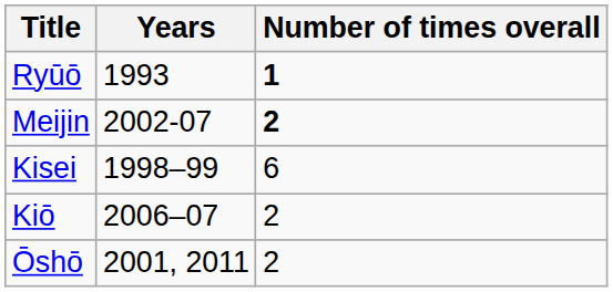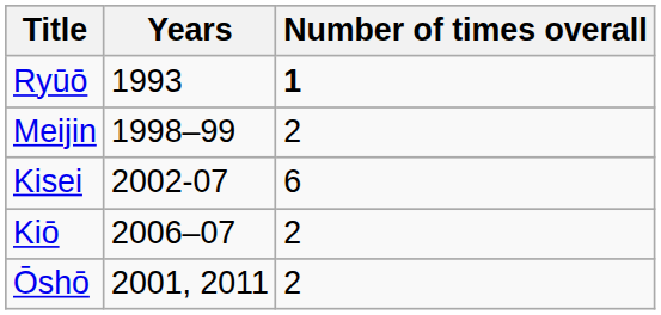 <table class="wikitable">
 <tr>
 <th>Title</th>
 <th>Years</th>
 <th>Number of times overall</th>
 </tr>
 <tr>
 <td><a href='#'>Ryūō</a></td>
 <td>1993</td>
 <td><strong>1</strong></td>
 </tr>
 <tr>
 <td><a href='#'>Meijin</a></td>
-<td>2002-07</td>
-<td><strong>2</strong></td>
+<td>1998–99</td>
+<td>2</td>
 </tr>
 <tr>
 <td><a href='#'>Kisei</a></td>
-<td>1998–99</td>
+<td>2002-07</td>
 <td>6</td>
 </tr>
 <tr>
 <td><a href='#'>Kiō</a></td>
 <td>2006–07</td>
 <td>2</td>
 </tr>
 <tr>
 <td><a href='#'>Ōshō</a></td>
 <td>2001, 2011</td>
 <td>2</td>
 </tr>
 </table>
